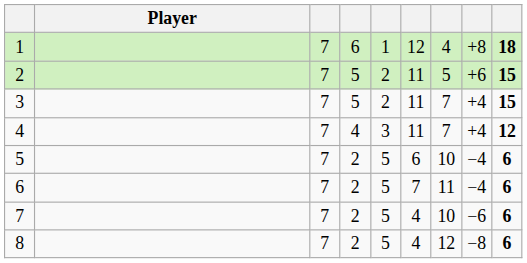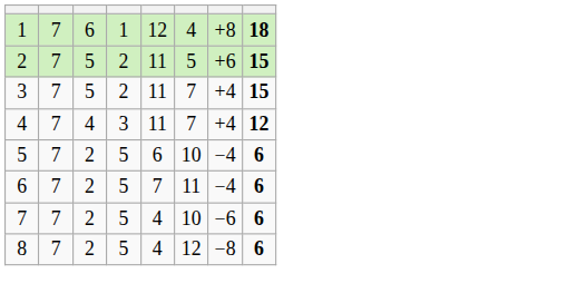 <table class="wikitable" style="text-align:center; margin: 1em auto 1em auto, align:left">
 <tr>
 <th width=20></th>
-<th width=240>Player</th>
 <th width=20></th>
 <th width=20></th>
 <th width=20></th>
 <th width=20></th>
 <th width=20></th>
 <th width=20></th>
 <th width=20></th>
 </tr>
 <tr style="background:#D0F0C0;">
 <td>1</td>
-<td align=left></td>
 <td>7</td>
 <td>6</td>
 <td>1</td>
 <td>12</td>
 <td>4</td>
 <td>+8</td>
 <td><strong>18</strong></td>
 </tr>
 <tr style="background:#D0F0C0;">
 <td>2</td>
-<td align=left></td>
 <td>7</td>
 <td>5</td>
 <td>2</td>
 <td>11</td>
 <td>5</td>
 <td>+6</td>
 <td><strong>15</strong></td>
 </tr>
 <tr style=>
 <td>3</td>
-<td align=left></td>
 <td>7</td>
 <td>5</td>
 <td>2</td>
 <td>11</td>
 <td>7</td>
 <td>+4</td>
 <td><strong>15</strong></td>
 </tr>
 <tr style=>
 <td>4</td>
-<td align=left></td>
 <td>7</td>
 <td>4</td>
 <td>3</td>
 <td>11</td>
 <td>7</td>
 <td>+4</td>
 <td><strong>12</strong></td>
 </tr>
 <tr style=>
 <td>5</td>
-<td align=left></td>
 <td>7</td>
 <td>2</td>
 <td>5</td>
 <td>6</td>
 <td>10</td>
 <td>−4</td>
 <td><strong>6</strong></td>
 </tr>
 <tr style=>
 <td>6</td>
-<td align=left></td>
 <td>7</td>
 <td>2</td>
 <td>5</td>
 <td>7</td>
 <td>11</td>
 <td>−4</td>
 <td><strong>6</strong></td>
 </tr>
 <tr style=>
 <td>7</td>
-<td align=left></td>
 <td>7</td>
 <td>2</td>
 <td>5</td>
 <td>4</td>
 <td>10</td>
 <td>−6</td>
 <td><strong>6</strong></td>
 </tr>
 <tr style=>
 <td>8</td>
-<td align=left></td>
 <td>7</td>
 <td>2</td>
 <td>5</td>
 <td>4</td>
 <td>12</td>
 <td>−8</td>
 <td><strong>6</strong></td>
 </tr>
 </table>
